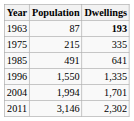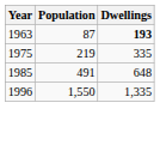 <table class="wikitable" style="line-height:1.1em;">
 <tr>
 <th>Year</th>
 <th>Population</th>
 <th>Dwellings</th>
 </tr>
 <tr align="right">
 <td>1963</td>
 <td>87</td>
 <td><strong>193</strong></td>
 </tr>
 <tr align="right">
 <td>1975</td>
-<td>215</td>
+<td>219</td>
 <td>335</td>
 </tr>
 <tr align="right">
 <td>1985</td>
 <td>491</td>
-<td>641</td>
+<td>648</td>
 </tr>
 <tr align="right">
 <td>1996</td>
 <td>1,550</td>
 <td>1,335</td>
 </tr>
-<tr align="right">
-<td>2004</td>
-<td>1,994</td>
-<td>1,701</td>
-</tr>
-<tr align="right">
-<td>2011</td>
-<td>3,146</td>
-<td>2,302</td>
-</tr>
 </table>
